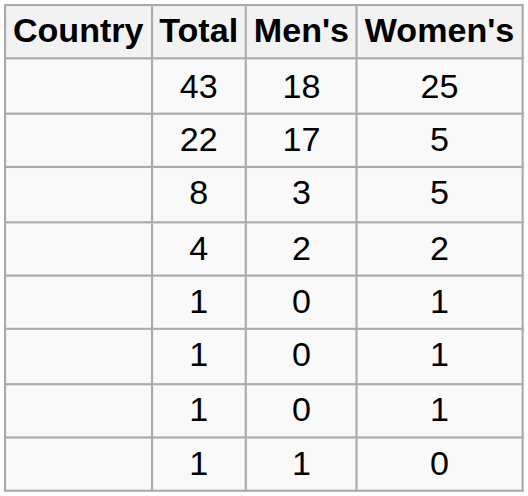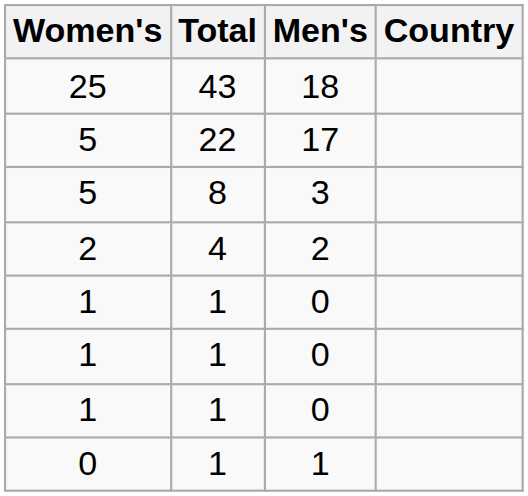 <table class="wikitable sortable" style="text-align:center">
 <tr>
-<th>Country</th>
+<th>Women's</th>
 <th>Total</th>
 <th>Men's</th>
-<th>Women's</th>
+<th>Country</th>
 </tr>
 <tr>
-<td align=left></td>
+<td>25</td>
 <td>43</td>
 <td>18</td>
-<td>25</td>
+<td align=left></td>
 </tr>
 <tr>
-<td align=left></td>
+<td>5</td>
 <td>22</td>
 <td>17</td>
-<td>5</td>
+<td align=left></td>
 </tr>
 <tr>
-<td align=left></td>
+<td>5</td>
 <td>8</td>
 <td>3</td>
-<td>5</td>
+<td align=left></td>
 </tr>
 <tr>
-<td align=left></td>
+<td>2</td>
 <td>4</td>
 <td>2</td>
-<td>2</td>
+<td align=left></td>
 </tr>
 <tr>
-<td align=left></td>
-<td>1</td>
-<td>0</td>
-<td>1</td>
-</tr>
-<tr>
-<td align=left></td>
-<td>1</td>
-<td>0</td>
-<td>1</td>
-</tr>
-<tr>
-<td align=left></td>
-<td>1</td>
-<td>0</td>
-<td>1</td>
-</tr>
-<tr>
-<td align=left></td>
 <td>1</td>
 <td>1</td>
 <td>0</td>
+<td align=left></td>
+</tr>
+<tr>
+<td>1</td>
+<td>1</td>
+<td>0</td>
+<td align=left></td>
+</tr>
+<tr>
+<td>1</td>
+<td>1</td>
+<td>0</td>
+<td align=left></td>
+</tr>
+<tr>
+<td>0</td>
+<td>1</td>
+<td>1</td>
+<td align=left></td>
 </tr>
 </table>
